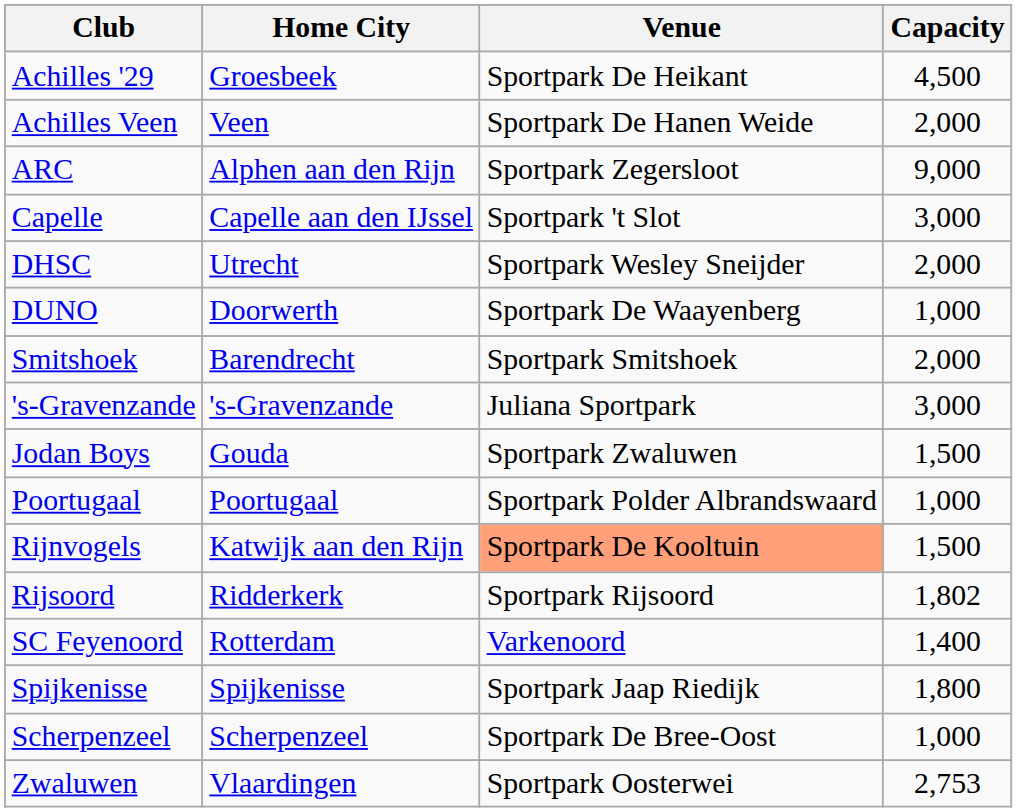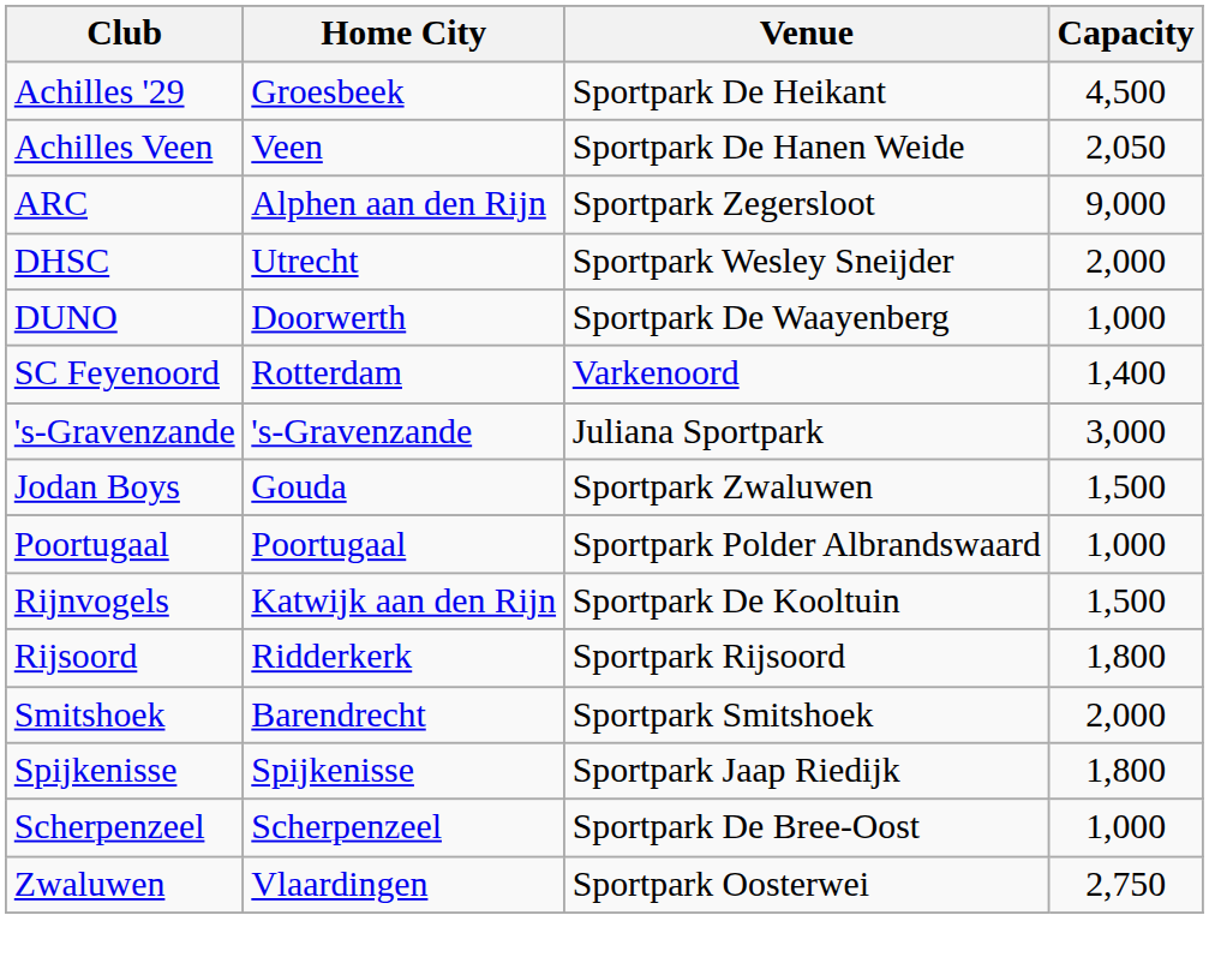 <table class="wikitable sortable">
 <tr>
 <th>Club</th>
 <th>Home City</th>
 <th>Venue</th>
 <th>Capacity</th>
 </tr>
 <tr>
 <td><a href='#'>Achilles '29</a></td>
 <td><a href='#'>Groesbeek</a></td>
 <td>Sportpark De Heikant</td>
 <td style="text-align: center;">4,500</td>
 </tr>
 <tr>
 <td><a href='#'>Achilles Veen</a></td>
 <td><a href='#'>Veen</a></td>
 <td>Sportpark De Hanen Weide</td>
-<td style="text-align: center;">2,000</td>
+<td style="text-align: center;">2,050</td>
 </tr>
 <tr>
 <td><a href='#'>ARC</a></td>
 <td><a href='#'>Alphen aan den Rijn</a></td>
 <td>Sportpark Zegersloot</td>
 <td style="text-align: center;">9,000</td>
-</tr>
-<tr>
-<td><a href='#'>Capelle</a></td>
-<td><a href='#'>Capelle aan den IJssel</a></td>
-<td>Sportpark 't Slot</td>
-<td style="text-align: center;">3,000</td>
 </tr>
 <tr>
 <td><a href='#'>DHSC</a></td>
 <td><a href='#'>Utrecht</a></td>
 <td>Sportpark Wesley Sneijder</td>
 <td style="text-align: center;">2,000</td>
 </tr>
 <tr>
 <td><a href='#'>DUNO</a></td>
 <td><a href='#'>Doorwerth</a></td>
 <td>Sportpark De Waayenberg</td>
 <td style="text-align: center;">1,000</td>
 </tr>
 <tr>
-<td><a href='#'>Smitshoek</a></td>
-<td><a href='#'>Barendrecht</a></td>
-<td>Sportpark Smitshoek</td>
-<td style="text-align: center;">2,000</td>
+<td><a href='#'>SC Feyenoord</a></td>
+<td><a href='#'>Rotterdam</a></td>
+<td><a href='#'>Varkenoord</a></td>
+<td style="text-align: center;">1,400</td>
 </tr>
 <tr>
 <td><a href='#'>'s-Gravenzande</a></td>
 <td><a href='#'>'s-Gravenzande</a></td>
 <td>Juliana Sportpark</td>
 <td style="text-align: center;">3,000</td>
 </tr>
 <tr>
 <td><a href='#'>Jodan Boys</a></td>
 <td><a href='#'>Gouda</a></td>
 <td>Sportpark Zwaluwen</td>
 <td style="text-align: center;">1,500</td>
 </tr>
 <tr>
 <td><a href='#'>Poortugaal</a></td>
 <td><a href='#'>Poortugaal</a></td>
 <td>Sportpark Polder Albrandswaard</td>
 <td style="text-align: center;">1,000</td>
 </tr>
 <tr>
 <td><a href='#'>Rijnvogels</a></td>
 <td><a href='#'>Katwijk aan den Rijn</a></td>
-<td style="background: lightsalmon;">Sportpark De Kooltuin</td>
+<td>Sportpark De Kooltuin</td>
 <td style="text-align: center;">1,500</td>
 </tr>
 <tr>
 <td><a href='#'>Rijsoord</a></td>
 <td><a href='#'>Ridderkerk</a></td>
 <td>Sportpark Rijsoord</td>
-<td style="text-align: center;">1,802</td>
+<td style="text-align: center;">1,800</td>
 </tr>
 <tr>
-<td><a href='#'>SC Feyenoord</a></td>
-<td><a href='#'>Rotterdam</a></td>
-<td><a href='#'>Varkenoord</a></td>
-<td style="text-align: center;">1,400</td>
+<td><a href='#'>Smitshoek</a></td>
+<td><a href='#'>Barendrecht</a></td>
+<td>Sportpark Smitshoek</td>
+<td style="text-align: center;">2,000</td>
 </tr>
 <tr>
 <td><a href='#'>Spijkenisse</a></td>
 <td><a href='#'>Spijkenisse</a></td>
 <td>Sportpark Jaap Riedijk</td>
 <td style="text-align: center;">1,800</td>
 </tr>
 <tr>
 <td><a href='#'>Scherpenzeel</a></td>
 <td><a href='#'>Scherpenzeel</a></td>
 <td>Sportpark De Bree-Oost</td>
 <td style="text-align: center;">1,000</td>
 </tr>
 <tr>
 <td><a href='#'>Zwaluwen</a></td>
 <td><a href='#'>Vlaardingen</a></td>
 <td>Sportpark Oosterwei</td>
-<td style="text-align: center;">2,753</td>
+<td style="text-align: center;">2,750</td>
 </tr>
 </table>
